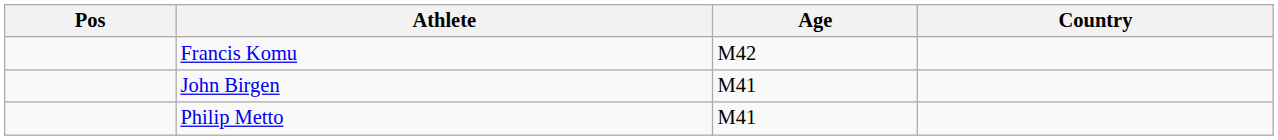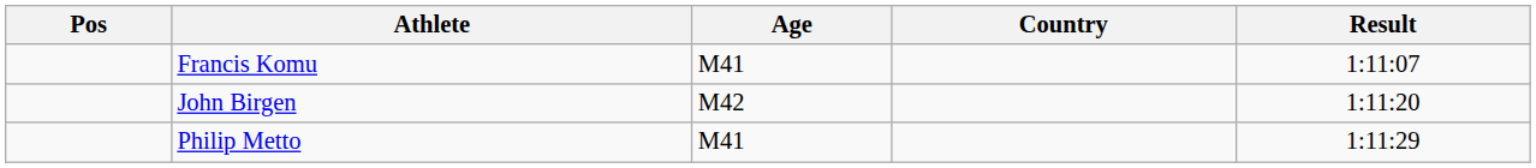 <table class="wikitable"  style="text-align:center; width:50%;">
 <tr>
 <th>Pos</th>
 <th>Athlete</th>
 <th>Age</th>
 <th>Country</th>
+<th>Result</th>
 </tr>
 <tr>
 <td align=center></td>
 <td align=left><a href='#'>Francis Komu</a></td>
-<td align=left>M42</td>
+<td align=left>M41</td>
 <td align=left></td>
+<td>1:11:07</td>
 </tr>
 <tr>
 <td align=center></td>
 <td align=left><a href='#'>John Birgen</a></td>
-<td align=left>M41</td>
+<td align=left>M42</td>
 <td align=left></td>
+<td>1:11:20</td>
 </tr>
 <tr>
 <td align=center></td>
 <td align=left><a href='#'>Philip Metto</a></td>
 <td align=left>M41</td>
 <td align=left></td>
+<td>1:11:29</td>
 </tr>
 </table>
